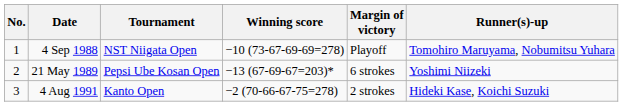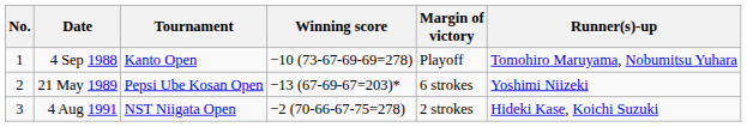 <table class="wikitable" style="font-size:95%;">
 <tr>
 <th>No.</th>
 <th>Date</th>
 <th>Tournament</th>
 <th>Winning score</th>
 <th>Margin of<br>victory</th>
 <th>Runner(s)-up</th>
 </tr>
 <tr>
 <td align=center>1</td>
 <td align=right>4 Sep <a href='#'>1988</a></td>
-<td><a href='#'>NST Niigata Open</a></td>
+<td><a href='#'>Kanto Open</a></td>
 <td>−10 (73-67-69-69=278)</td>
 <td>Playoff</td>
 <td> <a href='#'>Tomohiro Maruyama</a>,  <a href='#'>Nobumitsu Yuhara</a></td>
 </tr>
 <tr>
 <td align=center>2</td>
 <td align=right>21 May <a href='#'>1989</a></td>
 <td><a href='#'>Pepsi Ube Kosan Open</a></td>
 <td>−13 (67-69-67=203)*</td>
 <td>6 strokes</td>
 <td> <a href='#'>Yoshimi Niizeki</a></td>
 </tr>
 <tr>
 <td align=center>3</td>
 <td align=right>4 Aug <a href='#'>1991</a></td>
-<td><a href='#'>Kanto Open</a></td>
+<td><a href='#'>NST Niigata Open</a></td>
 <td>−2 (70-66-67-75=278)</td>
 <td>2 strokes</td>
 <td> <a href='#'>Hideki Kase</a>,  <a href='#'>Koichi Suzuki</a></td>
 </tr>
 </table>
